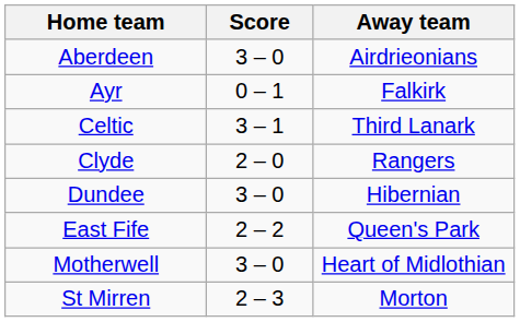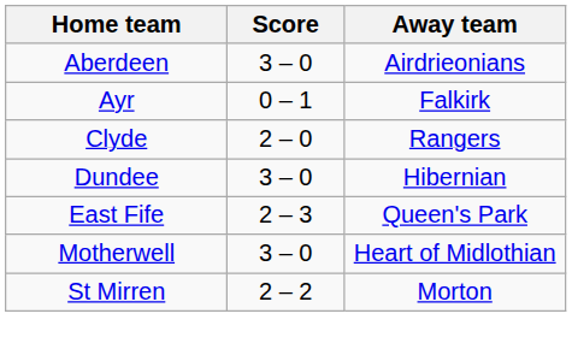 <table class="wikitable" style="text-align: center">
 <tr>
 <th width=140>Home team</th>
 <th width=70>Score</th>
 <th width=140>Away team</th>
 </tr>
 <tr>
 <td><a href='#'>Aberdeen</a></td>
 <td>3 – 0</td>
 <td><a href='#'>Airdrieonians</a></td>
 </tr>
 <tr>
 <td><a href='#'>Ayr</a></td>
 <td>0 – 1</td>
 <td><a href='#'>Falkirk</a></td>
 </tr>
 <tr>
-<td><a href='#'>Celtic</a></td>
-<td>3 – 1</td>
-<td><a href='#'>Third Lanark</a></td>
-</tr>
-<tr>
 <td><a href='#'>Clyde</a></td>
 <td>2 – 0</td>
 <td><a href='#'>Rangers</a></td>
 </tr>
 <tr>
 <td><a href='#'>Dundee</a></td>
 <td>3 – 0</td>
 <td><a href='#'>Hibernian</a></td>
 </tr>
 <tr>
 <td><a href='#'>East Fife</a></td>
-<td>2 – 2</td>
+<td>2 – 3</td>
 <td><a href='#'>Queen's Park</a></td>
 </tr>
 <tr>
 <td><a href='#'>Motherwell</a></td>
 <td>3 – 0</td>
 <td><a href='#'>Heart of Midlothian</a></td>
 </tr>
 <tr>
 <td><a href='#'>St Mirren</a></td>
-<td>2 – 3</td>
+<td>2 – 2</td>
 <td><a href='#'>Morton</a></td>
 </tr>
 </table>
